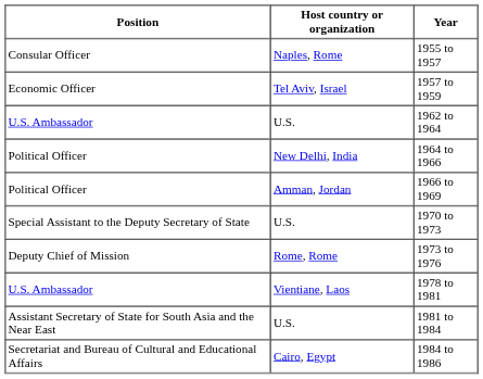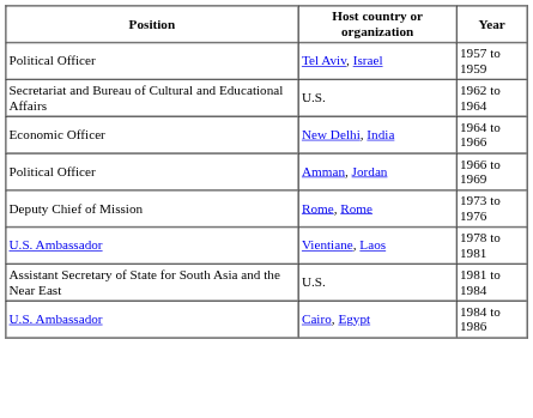 <table border="1" cellspacing="0" cellpadding="3">
 <tr>
 <th>Position</th>
 <th>Host country or organization</th>
 <th>Year</th>
 </tr>
 <tr>
-<td>Consular Officer</td>
-<td><a href='#'>Naples</a>, <a href='#'>Rome</a></td>
-<td>1955 to 1957</td>
-</tr>
-<tr>
-<td>Economic Officer</td>
+<td>Political Officer</td>
 <td><a href='#'>Tel Aviv</a>, <a href='#'>Israel</a></td>
 <td>1957 to 1959</td>
 </tr>
 <tr>
-<td><a href='#'>U.S. Ambassador</a></td>
+<td>Secretariat and Bureau of Cultural and Educational Affairs</td>
 <td>U.S.</td>
 <td>1962 to 1964</td>
 </tr>
 <tr>
-<td>Political Officer</td>
+<td>Economic Officer</td>
 <td><a href='#'>New Delhi</a>, <a href='#'>India</a></td>
 <td>1964 to 1966</td>
 </tr>
 <tr>
 <td>Political Officer</td>
 <td><a href='#'>Amman</a>, <a href='#'>Jordan</a></td>
 <td>1966 to 1969</td>
-</tr>
-<tr>
-<td>Special Assistant to the Deputy Secretary of State</td>
-<td>U.S.</td>
-<td>1970 to 1973</td>
 </tr>
 <tr>
 <td>Deputy Chief of Mission</td>
 <td><a href='#'>Rome</a>, <a href='#'>Rome</a></td>
 <td>1973 to 1976</td>
 </tr>
 <tr Deputy Asst. Asst. Secreatary, NEA>
 <td><a href='#'>U.S. Ambassador</a></td>
 <td><a href='#'>Vientiane</a>, <a href='#'>Laos</a></td>
 <td>1978 to 1981</td>
 </tr>
 <tr>
 <td>Assistant Secretary of State for South Asia and the Near East</td>
 <td>U.S.</td>
 <td>1981 to 1984</td>
 </tr>
 <tr>
-<td>Secretariat and Bureau of Cultural and Educational Affairs</td>
+<td><a href='#'>U.S. Ambassador</a></td>
 <td><a href='#'>Cairo</a>, <a href='#'>Egypt</a></td>
 <td>1984 to 1986</td>
 </tr>
 <tr>
 </tr>
 </table>
